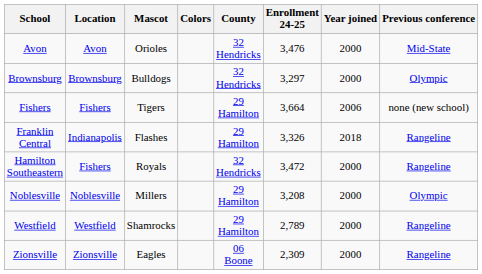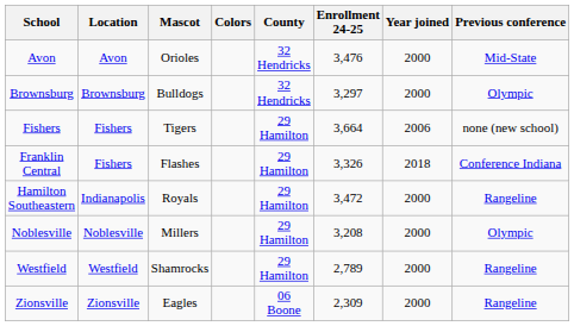 <table class="wikitable" style="text-align:center;">
 <tr>
 <th>School</th>
 <th>Location</th>
 <th>Mascot</th>
 <th>Colors</th>
 <th>County</th>
 <th>Enrollment <br> 24-25</th>
 <th>Year joined</th>
 <th>Previous conference</th>
 </tr>
 <tr>
 <td><a href='#'>Avon</a></td>
 <td><a href='#'>Avon</a></td>
 <td>Orioles</td>
 <td> </td>
 <td><a href='#'>32 <br> Hendricks</a></td>
 <td>3,476</td>
 <td>2000</td>
 <td><a href='#'>Mid-State</a></td>
 </tr>
 <tr>
 <td><a href='#'>Brownsburg</a></td>
 <td><a href='#'>Brownsburg</a></td>
 <td>Bulldogs</td>
 <td> </td>
 <td><a href='#'>32 <br> Hendricks</a></td>
 <td>3,297</td>
 <td>2000</td>
 <td><a href='#'>Olympic</a></td>
 </tr>
 <tr>
 <td><a href='#'>Fishers</a></td>
 <td><a href='#'>Fishers</a></td>
 <td>Tigers</td>
 <td>  </td>
 <td><a href='#'>29 <br> Hamilton</a></td>
 <td>3,664</td>
 <td>2006</td>
 <td>none (new school)</td>
 </tr>
 <tr>
 <td><a href='#'>Franklin <br> Central</a></td>
-<td><a href='#'>Indianapolis</a></td>
+<td><a href='#'>Fishers</a></td>
 <td>Flashes</td>
 <td>  </td>
 <td><a href='#'>29 <br> Hamilton</a></td>
 <td>3,326</td>
 <td>2018</td>
-<td><a href='#'>Rangeline</a></td>
+<td><a href='#'>Conference Indiana</a></td>
 </tr>
 <tr>
 <td><a href='#'>Hamilton <br> Southeastern</a></td>
-<td><a href='#'>Fishers</a></td>
+<td><a href='#'>Indianapolis</a></td>
 <td>Royals</td>
 <td>  <br> </td>
-<td><a href='#'>32 <br> Hendricks</a></td>
+<td><a href='#'>29 <br> Hamilton</a></td>
 <td>3,472</td>
 <td>2000</td>
 <td><a href='#'>Rangeline</a></td>
 </tr>
 <tr>
 <td><a href='#'>Noblesville</a></td>
 <td><a href='#'>Noblesville</a></td>
 <td>Millers</td>
 <td> </td>
 <td><a href='#'>29 <br> Hamilton</a></td>
 <td>3,208</td>
 <td>2000</td>
 <td><a href='#'>Olympic</a></td>
 </tr>
 <tr>
 <td><a href='#'>Westfield</a></td>
 <td><a href='#'>Westfield</a></td>
 <td>Shamrocks</td>
 <td>  </td>
 <td><a href='#'>29 <br> Hamilton</a></td>
 <td>2,789</td>
 <td>2000</td>
 <td><a href='#'>Rangeline</a></td>
 </tr>
 <tr>
 <td><a href='#'>Zionsville</a></td>
 <td><a href='#'>Zionsville</a></td>
 <td>Eagles</td>
 <td> </td>
 <td><a href='#'>06 <br> Boone</a></td>
 <td>2,309</td>
 <td>2000</td>
 <td><a href='#'>Rangeline</a></td>
 </tr>
 </table>
